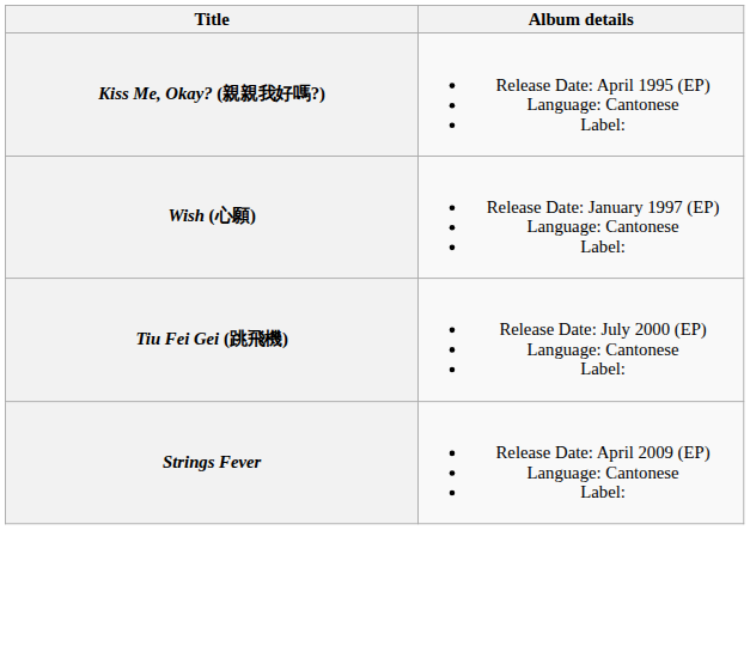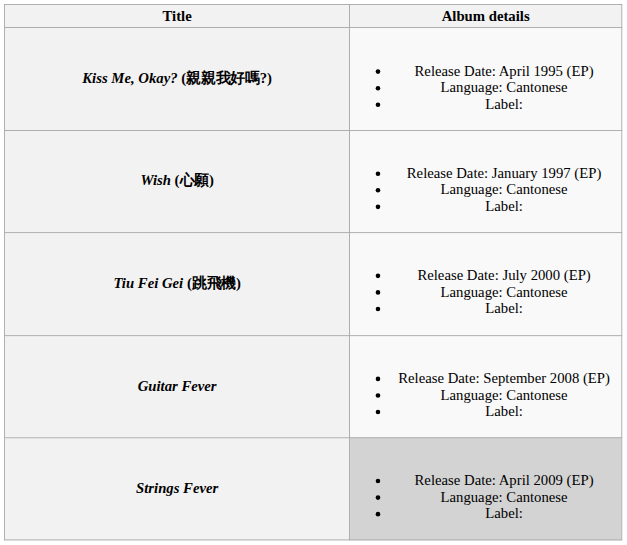 <table class="wikitable plainrowheaders" style="text-align:center;" border="1">
 <tr>
 <th scope="col" style="width:23em;">Title</th>
 <th scope="col" style="width:18em;">Album details</th>
 </tr>
 <tr>
 <th scope="row"><em>Kiss Me, Okay?</em> (親親我好嗎?)</th>
 <td><br><ul><li>Release Date: April 1995 (EP)</li><li>Language: Cantonese</li><li>Label:</li></ul></td>
 </tr>
 <tr>
 <th scope="row"><em>Wish</em> (心願)</th>
 <td><br><ul><li>Release Date: January 1997 (EP)</li><li>Language: Cantonese</li><li>Label:</li></ul></td>
 </tr>
 <tr>
 <th scope="row"><em>Tiu Fei Gei</em> (跳飛機)</th>
 <td><br><ul><li>Release Date: July 2000 (EP)</li><li>Language: Cantonese</li><li>Label:</li></ul></td>
 </tr>
 <tr>
+<th scope="row"><em>Guitar Fever</em></th>
+<td><br><ul><li>Release Date: September 2008 (EP)</li><li>Language: Cantonese</li><li>Label:</li></ul></td>
+</tr>
+<tr>
 <th scope="row"><em>Strings Fever</em></th>
-<td><br><ul><li>Release Date: April 2009 (EP)</li><li>Language: Cantonese</li><li>Label:</li></ul></td>
+<td style="background: lightgrey;"><br><ul><li>Release Date: April 2009 (EP)</li><li>Language: Cantonese</li><li>Label:</li></ul></td>
 </tr>
 </table>
